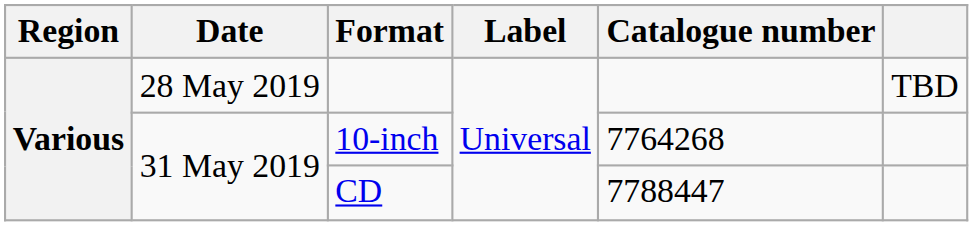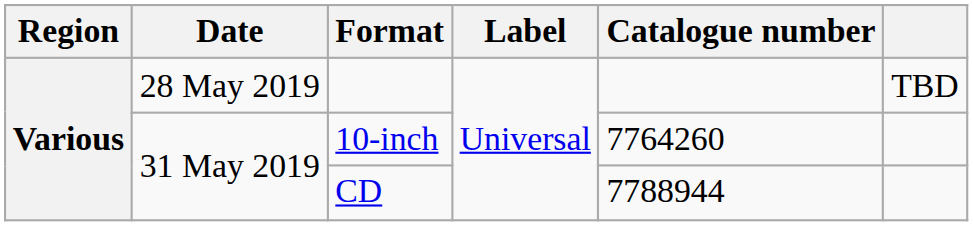 <table class="wikitable plainrowheaders">
 <tr>
 <th scope="col">Region</th>
 <th scope="col">Date</th>
 <th scope="col">Format</th>
 <th scope="col">Label</th>
 <th scope="col">Catalogue number</th>
 <th scope="col"></th>
 </tr>
 <tr>
 <th scope="row" rowspan="3">Various</th>
 <td>28 May 2019</td>
 <td></td>
 <td rowspan="4"><a href='#'>Universal</a></td>
 <td></td>
 <td>TBD</td>
 </tr>
 <tr>
 <td rowspan="2">31 May 2019</td>
 <td><a href='#'>10-inch</a></td>
-<td>7764268</td>
+<td>7764260</td>
 <td></td>
 </tr>
 <tr>
 <td><a href='#'>CD</a></td>
-<td>7788447</td>
+<td>7788944</td>
 <td></td>
 </tr>
 </table>
